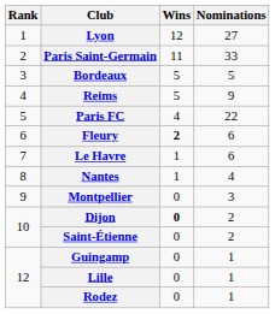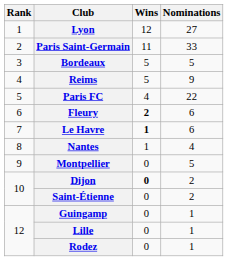 <table class="wikitable sortable plainrowheaders" style=text-align:center>
 <tr>
 <th scope=col>Rank</th>
 <th scope=col>Club</th>
 <th scope=col>Wins</th>
 <th scope=col>Nominations</th>
 </tr>
 <tr>
 <td>1</td>
 <th scope=row><a href='#'>Lyon</a></th>
 <td>12</td>
 <td>27</td>
 </tr>
 <tr>
 <td>2</td>
 <th scope=row><a href='#'>Paris Saint-Germain</a></th>
 <td>11</td>
 <td>33</td>
 </tr>
 <tr>
 <td>3</td>
 <th scope=row><a href='#'>Bordeaux</a></th>
 <td>5</td>
 <td>5</td>
 </tr>
 <tr>
 <td>4</td>
 <th scope=row><a href='#'>Reims</a></th>
 <td>5</td>
 <td>9</td>
 </tr>
 <tr>
 <td>5</td>
 <th scope=row><a href='#'>Paris FC</a></th>
 <td>4</td>
 <td>22</td>
 </tr>
 <tr>
 <td>6</td>
 <th scope=row><a href='#'>Fleury</a></th>
 <td><strong>2</strong></td>
 <td>6</td>
 </tr>
 <tr>
 <td>7</td>
 <th scope=row><a href='#'>Le Havre</a></th>
-<td>1</td>
+<td><strong>1</strong></td>
 <td>6</td>
 </tr>
 <tr>
 <td>8</td>
 <th scope=row><a href='#'>Nantes</a></th>
 <td>1</td>
 <td>4</td>
 </tr>
 <tr>
 <td>9</td>
 <th scope=row><a href='#'>Montpellier</a></th>
 <td>0</td>
-<td>3</td>
+<td>5</td>
 </tr>
 <tr>
 <td rowspan=2>10</td>
 <th scope=row><a href='#'>Dijon</a></th>
 <td><strong>0</strong></td>
 <td>2</td>
 </tr>
 <tr>
 <th scope=row><a href='#'>Saint-Étienne</a></th>
 <td>0</td>
 <td>2</td>
 </tr>
 <tr>
 <td rowspan=3>12</td>
 <th scope=row><a href='#'>Guingamp</a></th>
 <td>0</td>
 <td>1</td>
 </tr>
 <tr>
 <th scope=row><a href='#'>Lille</a></th>
 <td>0</td>
 <td>1</td>
 </tr>
 <tr>
 <th scope=row><a href='#'>Rodez</a></th>
 <td>0</td>
 <td>1</td>
 </tr>
 </table>
